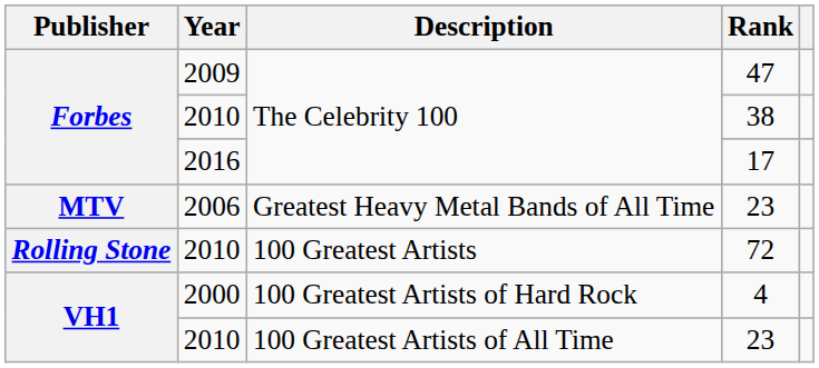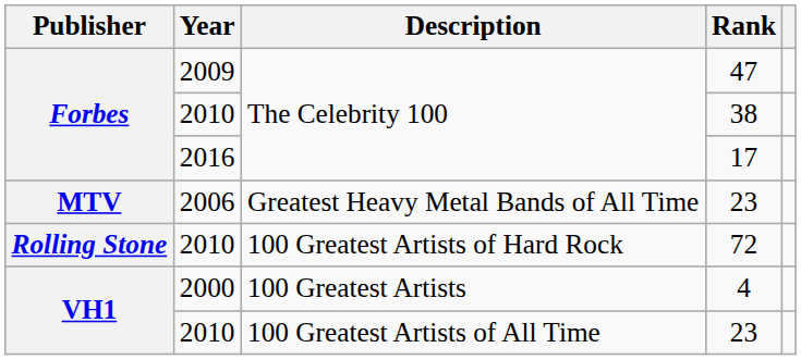 <table class="wikitable sortable plainrowheaders">
 <tr>
 <th scope="col">Publisher</th>
 <th scope="col">Year</th>
 <th scope="col">Description</th>
 <th scope="col">Rank</th>
 <th scope="col" class="unsortable"></th>
 </tr>
 <tr>
 <th scope="row" rowspan="3"><em><a href='#'>Forbes</a></em></th>
 <td>2009</td>
 <td rowspan="3">The Celebrity 100</td>
 <td style="text-align:center">47</td>
 <td style="text-align:center"></td>
 </tr>
 <tr>
 <td>2010</td>
 <td style="text-align:center">38</td>
 <td style="text-align:center"></td>
 </tr>
 <tr>
 <td>2016</td>
 <td style="text-align:center">17</td>
 <td style="text-align:center"></td>
 </tr>
 <tr>
 <th scope="row"><a href='#'>MTV</a></th>
 <td>2006</td>
 <td>Greatest Heavy Metal Bands of All Time</td>
 <td style="text-align:center">23</td>
 <td style="text-align:center"></td>
 </tr>
 <tr>
 <th scope="row"><em><a href='#'>Rolling Stone</a></em></th>
 <td>2010</td>
-<td>100 Greatest Artists</td>
+<td>100 Greatest Artists of Hard Rock</td>
 <td style="text-align:center">72</td>
 <td style="text-align:center"></td>
 </tr>
 <tr>
 <th scope="row" rowspan="2"><a href='#'>VH1</a></th>
 <td>2000</td>
-<td>100 Greatest Artists of Hard Rock</td>
+<td>100 Greatest Artists</td>
 <td style="text-align:center">4</td>
 <td style="text-align:center"></td>
 </tr>
 <tr>
 <td>2010</td>
 <td>100 Greatest Artists of All Time</td>
 <td style="text-align:center">23</td>
 <td style="text-align:center"></td>
 </tr>
 </table>
